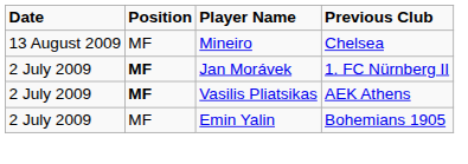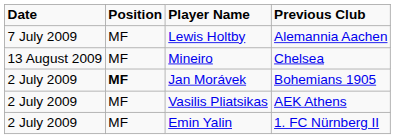 <table class="wikitable">
 <tr>
 <td><strong>Date</strong></td>
 <td><strong>Position</strong></td>
 <td><strong>Player Name</strong></td>
 <td><strong>Previous Club</strong></td>
+</tr>
+<tr>
+<td>7 July 2009</td>
+<td>MF</td>
+<td> <a href='#'>Lewis Holtby</a></td>
+<td> <a href='#'>Alemannia Aachen</a></td>
 </tr>
 <tr>
 <td>13 August 2009</td>
 <td>MF</td>
 <td> <a href='#'>Mineiro</a></td>
 <td> <a href='#'>Chelsea</a></td>
 </tr>
 <tr>
 <td>2 July 2009</td>
 <td><strong>MF</strong></td>
 <td> <a href='#'>Jan Morávek</a></td>
-<td> <a href='#'>1. FC Nürnberg II</a></td>
+<td> <a href='#'>Bohemians 1905</a></td>
 </tr>
 <tr>
 <td>2 July 2009</td>
-<td><strong>MF</strong></td>
+<td>MF</td>
 <td> <a href='#'>Vasilis Pliatsikas</a></td>
 <td> <a href='#'>AEK Athens</a></td>
 </tr>
 <tr>
 <td>2 July 2009</td>
 <td>MF</td>
 <td> <a href='#'>Emin Yalin</a></td>
-<td> <a href='#'>Bohemians 1905</a></td>
+<td> <a href='#'>1. FC Nürnberg II</a></td>
 </tr>
 </table>
